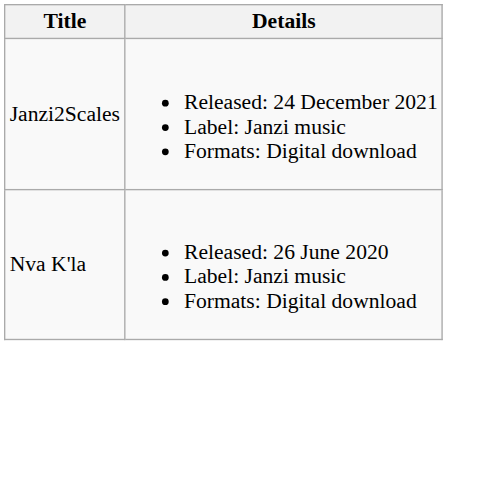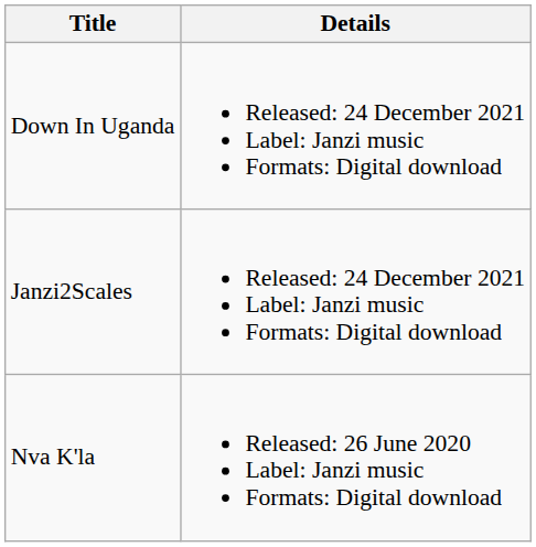 <table class="wikitable">
 <tr>
 <th>Title</th>
 <th>Details</th>
+</tr>
+<tr>
+<td>Down In Uganda</td>
+<td><br><ul><li>Released: 24 December 2021</li><li>Label: Janzi music</li><li>Formats: Digital download</li></ul></td>
 </tr>
 <tr>
 <td>Janzi2Scales</td>
 <td><br><ul><li>Released: 24 December 2021</li><li>Label: Janzi music</li><li>Formats: Digital download</li></ul></td>
 </tr>
 <tr>
 <td>Nva K'la</td>
 <td><br><ul><li>Released: 26 June 2020</li><li>Label: Janzi music</li><li>Formats: Digital download</li></ul></td>
 </tr>
 </table>
